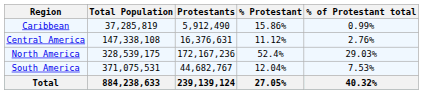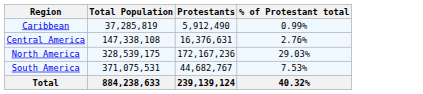 <table class="wikitable sortable">
 <tr>
 <th>Region</th>
 <th>Total Population</th>
 <th>Protestants</th>
-<th>% Protestant</th>
 <th>% of Protestant total</th>
 </tr>
 <tr ALIGN=center bgcolor=#F0F8FF>
 <td><a href='#'>Caribbean</a></td>
 <td>37,285,819</td>
 <td>5,912,490</td>
-<td>15.86%</td>
 <td>0.99%</td>
 </tr>
 <tr ALIGN=center bgcolor=#F0F8FF>
 <td><a href='#'>Central America</a></td>
 <td>147,338,108</td>
 <td>16,376,631</td>
-<td>11.12%</td>
 <td>2.76%</td>
 </tr>
 <tr ALIGN=center bgcolor=#F0F8FF>
 <td><a href='#'>North America</a></td>
 <td>328,539,175</td>
 <td>172,167,236</td>
-<td>52.4%</td>
 <td>29.03%</td>
 </tr>
 <tr ALIGN=center bgcolor=#F0F8FF>
 <td><a href='#'>South America</a></td>
 <td>371,075,531</td>
 <td>44,682,767</td>
-<td>12.04%</td>
 <td>7.53%</td>
 </tr>
 <tr bgcolor=#99FFFF>
 <th>Total</th>
 <th>884,238,633</th>
 <th>239,139,124</th>
-<th>27.05%</th>
 <th>40.32%</th>
 </tr>
 </table>
